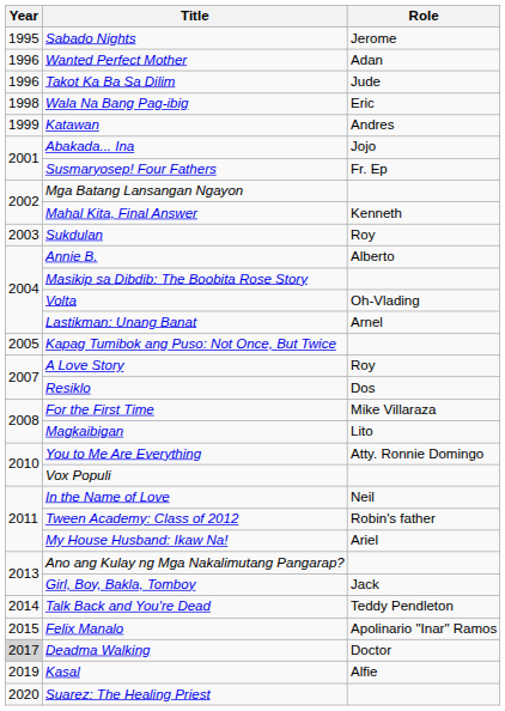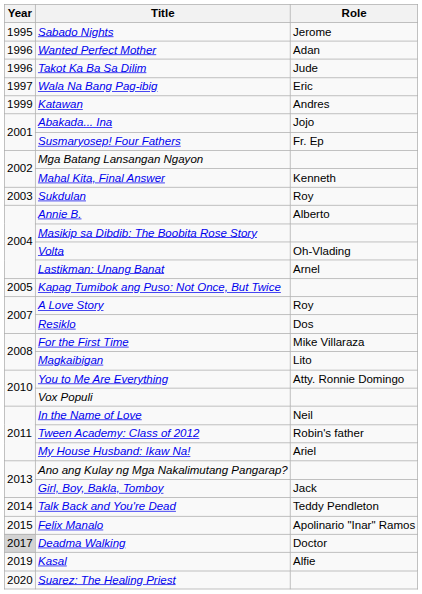 <table class="wikitable sortable">
 <tr>
 <th>Year</th>
 <th>Title</th>
 <th>Role</th>
 </tr>
 <tr>
 <td>1995</td>
 <td><em><a href='#'>Sabado Nights</a></em></td>
 <td>Jerome </td>
 </tr>
 <tr>
 <td>1996</td>
 <td><em><a href='#'>Wanted Perfect Mother</a></em></td>
 <td>Adan </td>
 </tr>
 <tr>
 <td>1996</td>
 <td><em><a href='#'>Takot Ka Ba Sa Dilim</a></em></td>
 <td>Jude </td>
 </tr>
 <tr>
-<td>1998</td>
+<td>1997</td>
 <td><em><a href='#'>Wala Na Bang Pag-ibig</a></em></td>
 <td>Eric </td>
 </tr>
 <tr>
 <td>1999</td>
 <td><em><a href='#'>Katawan</a></em></td>
 <td>Andres </td>
 </tr>
 <tr>
 <td rowspan="2">2001</td>
 <td><em><a href='#'>Abakada... Ina</a></em></td>
 <td>Jojo </td>
 </tr>
 <tr>
 <td><em><a href='#'>Susmaryosep! Four Fathers</a></em></td>
 <td>Fr. Ep </td>
 </tr>
 <tr>
 <td rowspan="2">2002</td>
 <td><em>Mga Batang Lansangan Ngayon</em></td>
 <td></td>
 </tr>
 <tr>
 <td><em><a href='#'>Mahal Kita, Final Answer</a></em></td>
 <td>Kenneth </td>
 </tr>
 <tr>
 <td>2003</td>
 <td><em><a href='#'>Sukdulan</a></em></td>
 <td>Roy </td>
 </tr>
 <tr>
 <td rowspan="4">2004</td>
 <td><em><a href='#'>Annie B.</a></em></td>
 <td>Alberto </td>
 </tr>
 <tr>
 <td><em><a href='#'>Masikip sa Dibdib: The Boobita Rose Story</a></em></td>
 <td></td>
 </tr>
 <tr>
 <td><em><a href='#'>Volta</a></em></td>
 <td>Oh-Vlading </td>
 </tr>
 <tr>
 <td><em><a href='#'>Lastikman: Unang Banat</a></em></td>
 <td>Arnel </td>
 </tr>
 <tr>
 <td>2005</td>
 <td><em><a href='#'>Kapag Tumibok ang Puso: Not Once, But Twice</a></em></td>
 <td></td>
 </tr>
 <tr>
 <td rowspan="2">2007</td>
 <td><em><a href='#'>A Love Story</a></em></td>
 <td>Roy </td>
 </tr>
 <tr>
 <td><em><a href='#'>Resiklo</a></em></td>
 <td>Dos </td>
 </tr>
 <tr>
 <td rowspan="2">2008</td>
 <td><em><a href='#'>For the First Time</a></em></td>
 <td>Mike Villaraza </td>
 </tr>
 <tr>
 <td><em><a href='#'>Magkaibigan</a></em></td>
 <td>Lito </td>
 </tr>
 <tr>
 <td rowspan="2">2010</td>
 <td><em><a href='#'>You to Me Are Everything</a></em></td>
 <td>Atty. Ronnie Domingo </td>
 </tr>
 <tr>
 <td><em>Vox Populi</em></td>
 <td></td>
 </tr>
 <tr>
 <td rowspan="3">2011</td>
 <td><em><a href='#'>In the Name of Love</a></em></td>
 <td>Neil </td>
 </tr>
 <tr>
 <td><em><a href='#'>Tween Academy: Class of 2012</a></em></td>
 <td>Robin's father </td>
 </tr>
 <tr>
 <td><em><a href='#'>My House Husband: Ikaw Na!</a></em></td>
 <td>Ariel </td>
 </tr>
 <tr>
 <td rowspan="2">2013</td>
 <td><em>Ano ang Kulay ng Mga Nakalimutang Pangarap?</em></td>
 <td></td>
 </tr>
 <tr>
 <td><em><a href='#'>Girl, Boy, Bakla, Tomboy</a></em></td>
 <td>Jack </td>
 </tr>
 <tr>
 <td>2014</td>
 <td><em><a href='#'>Talk Back and You're Dead</a></em></td>
 <td>Teddy Pendleton </td>
 </tr>
 <tr>
 <td>2015</td>
 <td><em><a href='#'>Felix Manalo</a></em></td>
 <td>Apolinario "Inar" Ramos</td>
 </tr>
 <tr>
 <td style="background: lightgrey;">2017</td>
 <td><em><a href='#'>Deadma Walking</a></em></td>
 <td>Doctor </td>
 </tr>
 <tr>
 <td>2019</td>
 <td><em><a href='#'>Kasal</a></em></td>
 <td>Alfie</td>
 </tr>
 <tr>
 <td>2020</td>
 <td><em><a href='#'>Suarez: The Healing Priest</a></em></td>
 <td></td>
 </tr>
 </table>
